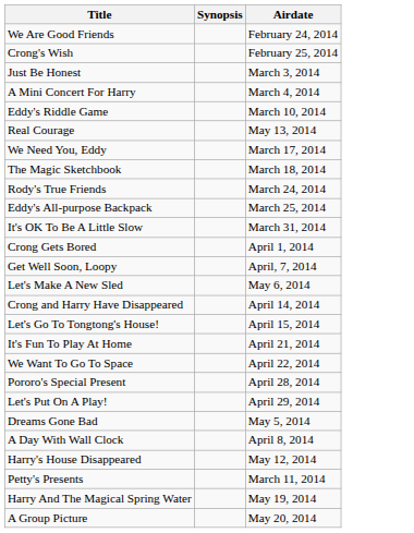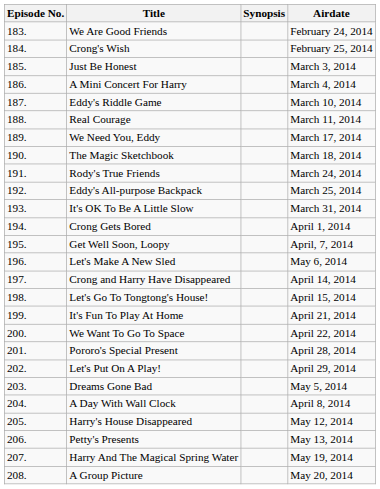 <table class="wikitable">
 <tr>
+<th>Episode No.</th>
 <th>Title</th>
 <th>Synopsis</th>
 <th>Airdate</th>
 </tr>
 <tr>
+<td>183.</td>
 <td>We Are Good Friends</td>
 <td></td>
 <td>February 24, 2014</td>
 </tr>
 <tr>
+<td>184.</td>
 <td>Crong's Wish</td>
 <td></td>
 <td>February 25, 2014</td>
 </tr>
 <tr>
+<td>185.</td>
 <td>Just Be Honest</td>
 <td></td>
 <td>March 3, 2014</td>
 </tr>
 <tr>
+<td>186.</td>
 <td>A Mini Concert For Harry</td>
 <td></td>
 <td>March 4, 2014</td>
 </tr>
 <tr>
+<td>187.</td>
 <td>Eddy's Riddle Game</td>
 <td></td>
 <td>March 10, 2014</td>
 </tr>
 <tr>
+<td>188.</td>
 <td>Real Courage</td>
 <td></td>
-<td>May 13, 2014</td>
+<td>March 11, 2014</td>
 </tr>
 <tr>
+<td>189.</td>
 <td>We Need You, Eddy</td>
 <td></td>
 <td>March 17, 2014</td>
 </tr>
 <tr>
+<td>190.</td>
 <td>The Magic Sketchbook</td>
 <td></td>
 <td>March 18, 2014</td>
 </tr>
 <tr>
+<td>191.</td>
 <td>Rody's True Friends</td>
 <td></td>
 <td>March 24, 2014</td>
 </tr>
 <tr>
+<td>192.</td>
 <td>Eddy's All-purpose Backpack</td>
 <td></td>
 <td>March 25, 2014</td>
 </tr>
 <tr>
+<td>193.</td>
 <td>It's OK To Be A Little Slow</td>
 <td></td>
 <td>March 31, 2014</td>
 </tr>
 <tr>
+<td>194.</td>
 <td>Crong Gets Bored</td>
 <td></td>
 <td>April 1, 2014</td>
 </tr>
 <tr>
+<td>195.</td>
 <td>Get Well Soon, Loopy</td>
 <td></td>
 <td>April, 7, 2014</td>
 </tr>
 <tr>
+<td>196.</td>
 <td>Let's Make A New Sled</td>
 <td></td>
 <td>May 6, 2014</td>
 </tr>
 <tr>
+<td>197.</td>
 <td>Crong and Harry Have Disappeared</td>
 <td></td>
 <td>April 14, 2014</td>
 </tr>
 <tr>
+<td>198.</td>
 <td>Let's Go To Tongtong's House!</td>
 <td></td>
 <td>April 15, 2014</td>
 </tr>
 <tr>
+<td>199.</td>
 <td>It's Fun To Play At Home</td>
 <td></td>
 <td>April 21, 2014</td>
 </tr>
 <tr>
+<td>200.</td>
 <td>We Want To Go To Space</td>
 <td></td>
 <td>April 22, 2014</td>
 </tr>
 <tr>
+<td>201.</td>
 <td>Pororo's Special Present</td>
 <td></td>
 <td>April 28, 2014</td>
 </tr>
 <tr>
+<td>202.</td>
 <td>Let's Put On A Play!</td>
 <td></td>
 <td>April 29, 2014</td>
 </tr>
 <tr>
+<td>203.</td>
 <td>Dreams Gone Bad</td>
 <td></td>
 <td>May 5, 2014</td>
 </tr>
 <tr>
+<td>204.</td>
 <td>A Day With Wall Clock</td>
 <td></td>
 <td>April 8, 2014</td>
 </tr>
 <tr>
+<td>205.</td>
 <td>Harry's House Disappeared</td>
 <td></td>
 <td>May 12, 2014</td>
 </tr>
 <tr>
+<td>206.</td>
 <td>Petty's Presents</td>
 <td></td>
-<td>March 11, 2014</td>
+<td>May 13, 2014</td>
 </tr>
 <tr>
+<td>207.</td>
 <td>Harry And The Magical Spring Water</td>
 <td></td>
 <td>May 19, 2014</td>
 </tr>
 <tr>
+<td>208.</td>
 <td>A Group Picture</td>
 <td></td>
 <td>May 20, 2014</td>
 </tr>
 </table>
